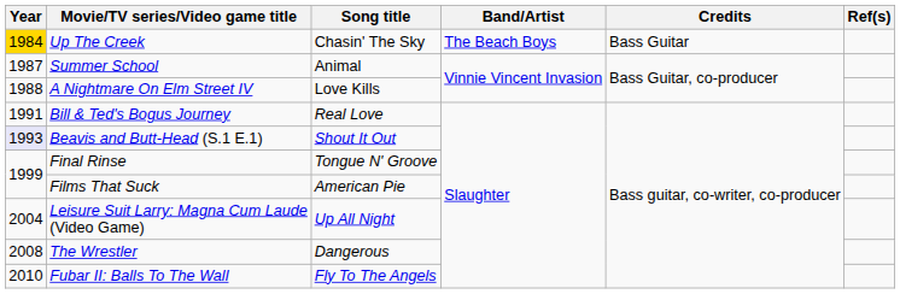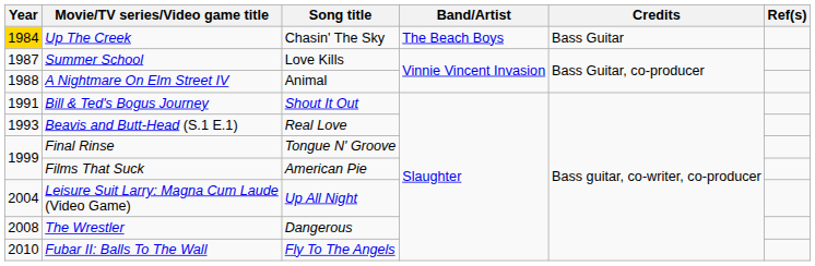 <table class="wikitable sortable">
 <tr>
 <th>Year</th>
 <th>Movie/TV series/Video game title</th>
 <th>Song title</th>
 <th>Band/Artist</th>
 <th>Credits</th>
 <th>Ref(s)</th>
 </tr>
 <tr>
 <td style="background: gold;">1984</td>
 <td><em><a href='#'>Up The Creek</a></em></td>
 <td>Chasin' The Sky</td>
 <td><a href='#'>The Beach Boys</a></td>
 <td>Bass Guitar</td>
 <td></td>
 </tr>
 <tr>
 <td>1987</td>
 <td><em><a href='#'>Summer School</a></em></td>
-<td>Animal</td>
+<td>Love Kills</td>
 <td rowspan="2"><a href='#'>Vinnie Vincent Invasion</a></td>
 <td rowspan="2">Bass Guitar, co-producer</td>
 <td></td>
 </tr>
 <tr>
 <td>1988</td>
 <td><em><a href='#'>A Nightmare On Elm Street IV</a></em></td>
-<td>Love Kills</td>
+<td>Animal</td>
 <td></td>
 </tr>
 <tr>
 <td>1991</td>
 <td><em><a href='#'>Bill & Ted's Bogus Journey</a></em></td>
-<td><em>Real Love</em></td>
+<td><em><a href='#'>Shout It Out</a></em></td>
 <td rowspan="7"><a href='#'>Slaughter</a></td>
 <td rowspan="7">Bass guitar, co-writer, co-producer</td>
 <td></td>
 </tr>
 <tr>
-<td style="background: lavender;">1993</td>
+<td>1993</td>
 <td><em><a href='#'>Beavis and Butt-Head</a></em> (S.1 E.1)</td>
-<td><em><a href='#'>Shout It Out</a></em></td>
+<td><em>Real Love</em></td>
 <td></td>
 </tr>
 <tr>
 <td rowspan="2">1999</td>
 <td><em>Final Rinse</em></td>
 <td><em>Tongue N' Groove</em></td>
 <td></td>
 </tr>
 <tr>
 <td><em>Films That Suck</em></td>
 <td><em>American Pie</em></td>
 <td></td>
 </tr>
 <tr>
 <td>2004</td>
 <td><em><a href='#'>Leisure Suit Larry: Magna Cum Laude</a></em><br>(Video Game)</td>
 <td><em><a href='#'>Up All Night</a></em></td>
 <td></td>
 </tr>
 <tr>
 <td>2008</td>
 <td><em><a href='#'>The Wrestler</a></em></td>
 <td><em>Dangerous</em></td>
 <td></td>
 </tr>
 <tr>
 <td>2010</td>
 <td><em><a href='#'>Fubar II: Balls To The Wall</a></em></td>
 <td><em><a href='#'>Fly To The Angels</a></em></td>
 <td></td>
 </tr>
 </table>
